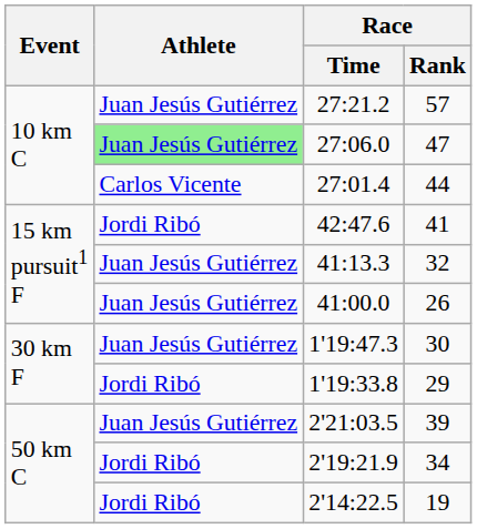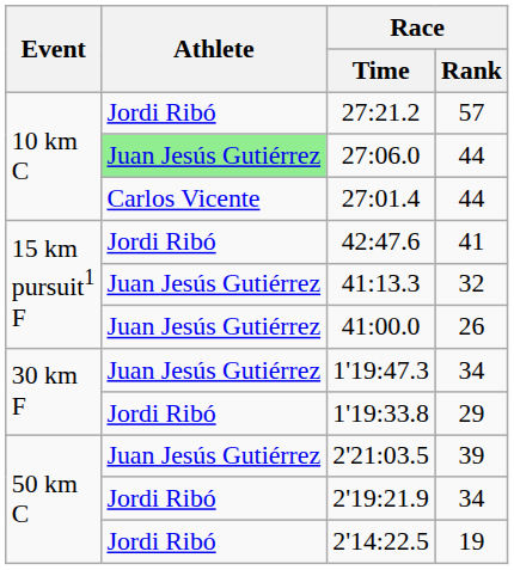 <table class="wikitable" border="1" style="font-size:90%">
 <tr>
 <th rowspan=2>Event</th>
 <th rowspan=2>Athlete</th>
 <th colspan=2>Race</th>
 </tr>
 <tr>
 <th>Time</th>
 <th>Rank</th>
 </tr>
 <tr>
 <td rowspan=3>10 km <br> C</td>
-<td><a href='#'>Juan Jesús Gutiérrez</a></td>
+<td><a href='#'>Jordi Ribó</a></td>
 <td align=center>27:21.2</td>
 <td align=center>57</td>
 </tr>
 <tr>
 <td style="background: lightgreen;"><a href='#'>Juan Jesús Gutiérrez</a></td>
 <td align=center>27:06.0</td>
-<td align=center>47</td>
+<td align=center>44</td>
 </tr>
 <tr>
 <td><a href='#'>Carlos Vicente</a></td>
 <td align=center>27:01.4</td>
 <td align=center>44</td>
 </tr>
 <tr>
 <td rowspan=3>15 km <br> pursuit<sup>1</sup> <br> F</td>
 <td><a href='#'>Jordi Ribó</a></td>
 <td align=center>42:47.6</td>
 <td align=center>41</td>
 </tr>
 <tr>
 <td><a href='#'>Juan Jesús Gutiérrez</a></td>
 <td align=center>41:13.3</td>
 <td align=center>32</td>
 </tr>
 <tr>
 <td><a href='#'>Juan Jesús Gutiérrez</a></td>
 <td align=center>41:00.0</td>
 <td align=center>26</td>
 </tr>
 <tr>
 <td rowspan=2>30 km <br> F</td>
 <td><a href='#'>Juan Jesús Gutiérrez</a></td>
 <td align=center>1'19:47.3</td>
-<td align=center>30</td>
+<td align=center>34</td>
 </tr>
 <tr>
 <td><a href='#'>Jordi Ribó</a></td>
 <td align=center>1'19:33.8</td>
 <td align=center>29</td>
 </tr>
 <tr>
 <td rowspan=3>50 km <br> C</td>
 <td><a href='#'>Juan Jesús Gutiérrez</a></td>
 <td align=center>2'21:03.5</td>
 <td align=center>39</td>
 </tr>
 <tr>
 <td><a href='#'>Jordi Ribó</a></td>
 <td align=center>2'19:21.9</td>
 <td align=center>34</td>
 </tr>
 <tr>
 <td><a href='#'>Jordi Ribó</a></td>
 <td align=center>2'14:22.5</td>
 <td align=center>19</td>
 </tr>
 </table>
